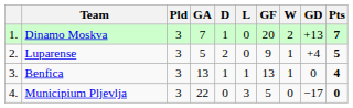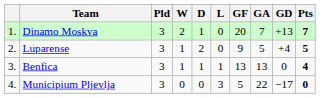 <table class=wikitable style="text-align:center">
 <tr>
 <th width=15></th>
 <th width=180>Team</th>
 <th width=20>Pld</th>
-<th width=20>GA</th>
+<th width=20>W</th>
 <th width=20>D</th>
 <th width=20>L</th>
 <th width=20>GF</th>
-<th width=20>W</th>
+<th width=20>GA</th>
 <th width=20>GD</th>
 <th width=20>Pts</th>
 </tr>
 <tr bgcolor=#ccffcc>
 <td>1.</td>
 <td align=left> <a href='#'>Dinamo Moskva</a></td>
 <td>3</td>
-<td>7</td>
+<td>2</td>
 <td>1</td>
 <td>0</td>
 <td>20</td>
-<td>2</td>
+<td>7</td>
 <td>+13</td>
 <td><strong>7</strong></td>
 </tr>
 <tr>
 <td>2.</td>
 <td align=left> <a href='#'>Luparense</a></td>
 <td>3</td>
-<td>5</td>
+<td>1</td>
 <td>2</td>
 <td>0</td>
 <td>9</td>
-<td>1</td>
+<td>5</td>
 <td>+4</td>
 <td><strong>5</strong></td>
 </tr>
 <tr>
 <td>3.</td>
 <td align=left> <a href='#'>Benfica</a></td>
 <td>3</td>
-<td>13</td>
+<td>1</td>
 <td>1</td>
 <td>1</td>
 <td>13</td>
-<td>1</td>
+<td>13</td>
 <td>0</td>
 <td><strong>4</strong></td>
 </tr>
 <tr>
 <td>4.</td>
 <td align=left> <a href='#'>Municipium Pljevlja</a></td>
 <td>3</td>
-<td>22</td>
+<td>0</td>
 <td>0</td>
 <td>3</td>
 <td>5</td>
-<td>0</td>
+<td>22</td>
 <td>−17</td>
 <td><strong>0</strong></td>
 </tr>
 </table>
